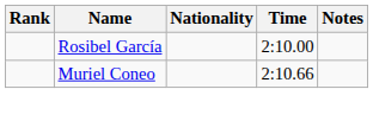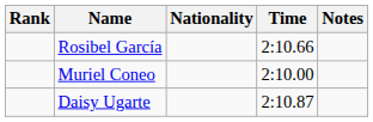 <table class="wikitable sortable" style="text-align:center">
 <tr>
 <th>Rank</th>
 <th>Name</th>
 <th>Nationality</th>
 <th>Time</th>
 <th>Notes</th>
 </tr>
 <tr>
 <td></td>
 <td align=left><a href='#'>Rosibel García</a></td>
 <td align=left></td>
-<td>2:10.00</td>
+<td>2:10.66</td>
 <td></td>
 </tr>
 <tr>
 <td></td>
 <td align=left><a href='#'>Muriel Coneo</a></td>
 <td align=left></td>
-<td>2:10.66</td>
+<td>2:10.00</td>
+<td></td>
+</tr>
+<tr>
+<td></td>
+<td align=left><a href='#'>Daisy Ugarte</a></td>
+<td align=left></td>
+<td>2:10.87</td>
 <td></td>
 </tr>
 </table>
